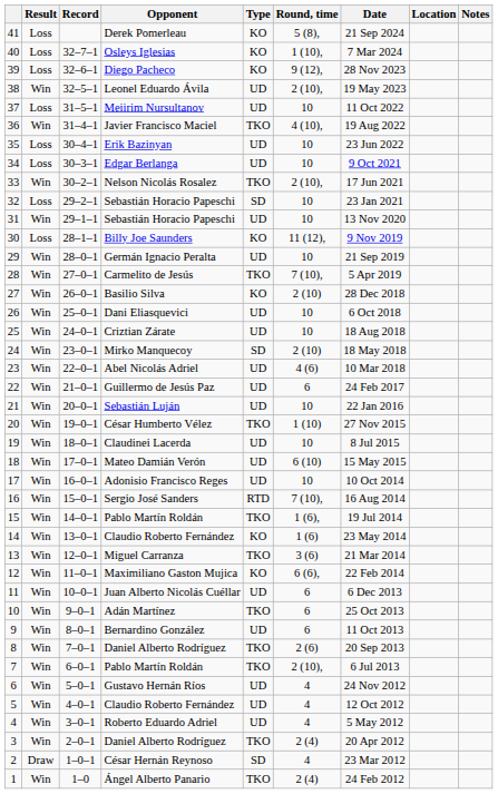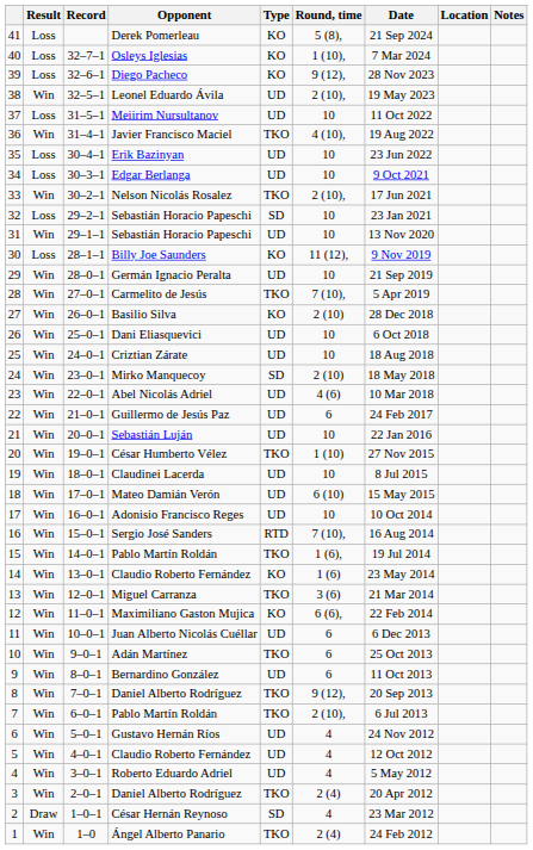 <table class="wikitable" style="text-align:center">
 <tr>
 <th></th>
 <th>Result</th>
 <th>Record</th>
 <th>Opponent</th>
 <th>Type</th>
 <th>Round, time</th>
 <th>Date</th>
 <th>Location</th>
 <th>Notes</th>
 </tr>
 <tr>
 <td>41</td>
 <td>Loss</td>
 <td></td>
 <td style="text-align:left;">Derek Pomerleau</td>
 <td>KO</td>
 <td>5 (8), </td>
 <td>21 Sep 2024</td>
 <td style="text-align:left;"></td>
 <td></td>
 </tr>
 <tr>
 <td>40</td>
 <td>Loss</td>
 <td>32–7–1</td>
 <td style="text-align:left;"><a href='#'>Osleys Iglesias</a></td>
 <td>KO</td>
 <td>1 (10), </td>
 <td>7 Mar 2024</td>
 <td style="text-align:left;"></td>
 <td></td>
 </tr>
 <tr>
 <td>39</td>
 <td>Loss</td>
 <td>32–6–1</td>
 <td style="text-align:left;"><a href='#'>Diego Pacheco</a></td>
 <td>KO</td>
 <td>9 (12), </td>
 <td>28 Nov 2023</td>
 <td style="text-align:left;"></td>
 <td style="text-align:left;"></td>
 </tr>
 <tr>
 <td>38</td>
 <td>Win</td>
 <td>32–5–1</td>
 <td style="text-align:left;">Leonel Eduardo Ávila</td>
 <td>UD</td>
 <td>2 (10), </td>
 <td>19 May 2023</td>
 <td style="text-align:left;"></td>
 <td style="text-align:left;"></td>
 </tr>
 <tr>
 <td>37</td>
 <td>Loss</td>
 <td>31–5–1</td>
 <td style="text-align:left;"><a href='#'>Meiirim Nursultanov</a></td>
 <td>UD</td>
 <td>10</td>
 <td>11 Oct 2022</td>
 <td style="text-align:left;"></td>
 <td style="text-align:left;"></td>
 </tr>
 <tr>
 <td>36</td>
 <td>Win</td>
 <td>31–4–1</td>
 <td style="text-align:left;">Javier Francisco Maciel</td>
 <td>TKO</td>
 <td>4 (10), </td>
 <td>19 Aug 2022</td>
 <td style="text-align:left;"></td>
 <td></td>
 </tr>
 <tr>
 <td>35</td>
 <td>Loss</td>
 <td>30–4–1</td>
 <td style="text-align:left;"><a href='#'>Erik Bazinyan</a></td>
 <td>UD</td>
 <td>10</td>
 <td>23 Jun 2022</td>
 <td style="text-align:left;"></td>
 <td style="text-align:left;"></td>
 </tr>
 <tr>
 <td>34</td>
 <td>Loss</td>
 <td>30–3–1</td>
 <td style="text-align:left;"><a href='#'>Edgar Berlanga</a></td>
 <td>UD</td>
 <td>10</td>
 <td><a href='#'>9 Oct 2021</a></td>
 <td style="text-align:left;"></td>
 <td style="text-align:left;"></td>
 </tr>
 <tr>
 <td>33</td>
 <td>Win</td>
 <td>30–2–1</td>
 <td style="text-align:left;">Nelson Nicolás Rosalez</td>
 <td>TKO</td>
 <td>2 (10), </td>
 <td>17 Jun 2021</td>
 <td style="text-align:left;"></td>
 <td style="text-align:left;"></td>
 </tr>
 <tr>
 <td>32</td>
 <td>Loss</td>
 <td>29–2–1</td>
 <td style="text-align:left;">Sebastián Horacio Papeschi</td>
 <td>SD</td>
 <td>10</td>
 <td>23 Jan 2021</td>
 <td style="text-align:left;"></td>
 <td style="text-align:left;"></td>
 </tr>
 <tr>
 <td>31</td>
 <td>Win</td>
 <td>29–1–1</td>
 <td style="text-align:left;">Sebastián Horacio Papeschi</td>
 <td>UD</td>
 <td>10</td>
 <td>13 Nov 2020</td>
 <td style="text-align:left;"></td>
 <td style="text-align:left;"></td>
 </tr>
 <tr>
 <td>30</td>
 <td>Loss</td>
 <td>28–1–1</td>
 <td style="text-align:left;"><a href='#'>Billy Joe Saunders</a></td>
 <td>KO</td>
 <td>11 (12), </td>
 <td><a href='#'>9 Nov 2019</a></td>
 <td style="text-align:left;"></td>
 <td style="text-align:left;"></td>
 </tr>
 <tr>
 <td>29</td>
 <td>Win</td>
 <td>28–0–1</td>
 <td style="text-align:left;">Germán Ignacio Peralta</td>
 <td>UD</td>
 <td>10</td>
 <td>21 Sep 2019</td>
 <td style="text-align:left;"></td>
 <td style="text-align:left;"></td>
 </tr>
 <tr>
 <td>28</td>
 <td>Win</td>
 <td>27–0–1</td>
 <td style="text-align:left;">Carmelito de Jesús</td>
 <td>TKO</td>
 <td>7 (10), </td>
 <td>5 Apr 2019</td>
 <td style="text-align:left;"></td>
 <td></td>
 </tr>
 <tr>
 <td>27</td>
 <td>Win</td>
 <td>26–0–1</td>
 <td style="text-align:left;">Basilio Silva</td>
 <td>KO</td>
 <td>2 (10)</td>
 <td>28 Dec 2018</td>
 <td style="text-align:left;"></td>
 <td></td>
 </tr>
 <tr>
 <td>26</td>
 <td>Win</td>
 <td>25–0–1</td>
 <td style="text-align:left;">Dani Eliasquevici</td>
 <td>UD</td>
 <td>10</td>
 <td>6 Oct 2018</td>
 <td style="text-align:left;"></td>
 <td></td>
 </tr>
 <tr>
 <td>25</td>
 <td>Win</td>
 <td>24–0–1</td>
 <td style="text-align:left;">Criztian Zárate</td>
 <td>UD</td>
 <td>10</td>
 <td>18 Aug 2018</td>
 <td style="text-align:left;"></td>
 <td style="text-align:left;"></td>
 </tr>
 <tr>
 <td>24</td>
 <td>Win</td>
 <td>23–0–1</td>
 <td style="text-align:left;">Mirko Manquecoy</td>
 <td>SD</td>
 <td>2 (10)</td>
 <td>18 May 2018</td>
 <td style="text-align:left;"></td>
 <td style="text-align:left;"></td>
 </tr>
 <tr>
 <td>23</td>
 <td>Win</td>
 <td>22–0–1</td>
 <td style="text-align:left;">Abel Nicolás Adriel</td>
 <td>UD</td>
 <td>4 (6)</td>
 <td>10 Mar 2018</td>
 <td style="text-align:left;"></td>
 <td></td>
 </tr>
 <tr>
 <td>22</td>
 <td>Win</td>
 <td>21–0–1</td>
 <td style="text-align:left;">Guillermo de Jesús Paz</td>
 <td>UD</td>
 <td>6</td>
 <td>24 Feb 2017</td>
 <td style="text-align:left;"></td>
 <td></td>
 </tr>
 <tr>
 <td>21</td>
 <td>Win</td>
 <td>20–0–1</td>
 <td style="text-align:left;"><a href='#'>Sebastián Luján</a></td>
 <td>UD</td>
 <td>10</td>
 <td>22 Jan 2016</td>
 <td style="text-align:left;"></td>
 <td style="text-align:left;"></td>
 </tr>
 <tr>
 <td>20</td>
 <td>Win</td>
 <td>19–0–1</td>
 <td style="text-align:left;">César Humberto Vélez</td>
 <td>TKO</td>
 <td>1 (10)</td>
 <td>27 Nov 2015</td>
 <td style="text-align:left;"></td>
 <td style="text-align:left;"></td>
 </tr>
 <tr>
 <td>19</td>
 <td>Win</td>
 <td>18–0–1</td>
 <td style="text-align:left;">Claudinei Lacerda</td>
 <td>UD</td>
 <td>10</td>
 <td>8 Jul 2015</td>
 <td style="text-align:left;"></td>
 <td style="text-align:left;"></td>
 </tr>
 <tr>
 <td>18</td>
 <td>Win</td>
 <td>17–0–1</td>
 <td style="text-align:left;">Mateo Damián Verón</td>
 <td>UD</td>
 <td>6 (10)</td>
 <td>15 May 2015</td>
 <td style="text-align:left;"></td>
 <td style="text-align:left;"></td>
 </tr>
 <tr>
 <td>17</td>
 <td>Win</td>
 <td>16–0–1</td>
 <td style="text-align:left;">Adonisio Francisco Reges</td>
 <td>UD</td>
 <td>10</td>
 <td>10 Oct 2014</td>
 <td style="text-align:left;"></td>
 <td style="text-align:left;"></td>
 </tr>
 <tr>
 <td>16</td>
 <td>Win</td>
 <td>15–0–1</td>
 <td style="text-align:left;">Sergio José Sanders</td>
 <td>RTD</td>
 <td>7 (10), </td>
 <td>16 Aug 2014</td>
 <td style="text-align:left;"></td>
 <td style="text-align:left;"></td>
 </tr>
 <tr>
 <td>15</td>
 <td>Win</td>
 <td>14–0–1</td>
 <td style="text-align:left;">Pablo Martín Roldán</td>
 <td>TKO</td>
 <td>1 (6), </td>
 <td>19 Jul 2014</td>
 <td style="text-align:left;"></td>
 <td></td>
 </tr>
 <tr>
 <td>14</td>
 <td>Win</td>
 <td>13–0–1</td>
 <td style="text-align:left;">Claudio Roberto Fernández</td>
 <td>KO</td>
 <td>1 (6)</td>
 <td>23 May 2014</td>
 <td style="text-align:left;"></td>
 <td></td>
 </tr>
 <tr>
 <td>13</td>
 <td>Win</td>
 <td>12–0–1</td>
 <td style="text-align:left;">Miguel Carranza</td>
 <td>TKO</td>
 <td>3 (6)</td>
 <td>21 Mar 2014</td>
 <td style="text-align:left;"></td>
 <td></td>
 </tr>
 <tr>
 <td>12</td>
 <td>Win</td>
 <td>11–0–1</td>
 <td style="text-align:left;">Maximiliano Gaston Mujica</td>
 <td>KO</td>
 <td>6 (6), </td>
 <td>22 Feb 2014</td>
 <td style="text-align:left;"></td>
 <td></td>
 </tr>
 <tr>
 <td>11</td>
 <td>Win</td>
 <td>10–0–1</td>
 <td style="text-align:left;">Juan Alberto Nicolás Cuéllar</td>
 <td>UD</td>
 <td>6</td>
 <td>6 Dec 2013</td>
 <td style="text-align:left;"></td>
 <td></td>
 </tr>
 <tr>
 <td>10</td>
 <td>Win</td>
 <td>9–0–1</td>
 <td style="text-align:left;">Adán Martínez</td>
 <td>TKO</td>
 <td>6</td>
 <td>25 Oct 2013</td>
 <td style="text-align:left;"></td>
 <td></td>
 </tr>
 <tr>
 <td>9</td>
 <td>Win</td>
 <td>8–0–1</td>
 <td style="text-align:left;">Bernardino González</td>
 <td>UD</td>
 <td>6</td>
 <td>11 Oct 2013</td>
 <td style="text-align:left;"></td>
 <td></td>
 </tr>
 <tr>
 <td>8</td>
 <td>Win</td>
 <td>7–0–1</td>
 <td style="text-align:left;">Daniel Alberto Rodríguez</td>
 <td>TKO</td>
-<td>2 (6)</td>
+<td>9 (12), </td>
 <td>20 Sep 2013</td>
 <td style="text-align:left;"></td>
 <td></td>
 </tr>
 <tr>
 <td>7</td>
 <td>Win</td>
 <td>6–0–1</td>
 <td style="text-align:left;">Pablo Martín Roldán</td>
 <td>TKO</td>
 <td>2 (10), </td>
 <td>6 Jul 2013</td>
 <td style="text-align:left;"></td>
 <td></td>
 </tr>
 <tr>
 <td>6</td>
 <td>Win</td>
 <td>5–0–1</td>
 <td style="text-align:left;">Gustavo Hernán Ríos</td>
 <td>UD</td>
 <td>4</td>
 <td>24 Nov 2012</td>
 <td style="text-align:left;"></td>
 <td></td>
 </tr>
 <tr>
 <td>5</td>
 <td>Win</td>
 <td>4–0–1</td>
 <td style="text-align:left;">Claudio Roberto Fernández</td>
 <td>UD</td>
 <td>4</td>
 <td>12 Oct 2012</td>
 <td style="text-align:left;"></td>
 <td></td>
 </tr>
 <tr>
 <td>4</td>
 <td>Win</td>
 <td>3–0–1</td>
 <td style="text-align:left;">Roberto Eduardo Adriel</td>
 <td>UD</td>
 <td>4</td>
 <td>5 May 2012</td>
 <td style="text-align:left;"></td>
 <td></td>
 </tr>
 <tr>
 <td>3</td>
 <td>Win</td>
 <td>2–0–1</td>
 <td style="text-align:left;">Daniel Alberto Rodríguez</td>
 <td>TKO</td>
 <td>2 (4)</td>
 <td>20 Apr 2012</td>
 <td style="text-align:left;"></td>
 <td></td>
 </tr>
 <tr>
 <td>2</td>
 <td>Draw</td>
 <td>1–0–1</td>
 <td style="text-align:left;">César Hernán Reynoso</td>
 <td>SD</td>
 <td>4</td>
 <td>23 Mar 2012</td>
 <td style="text-align:left;"></td>
 <td></td>
 </tr>
 <tr>
 <td>1</td>
 <td>Win</td>
 <td>1–0</td>
 <td style="text-align:left;">Ángel Alberto Panario</td>
 <td>TKO</td>
 <td>2 (4)</td>
 <td>24 Feb 2012</td>
 <td style="text-align:left;"></td>
 <td></td>
 </tr>
 </table>
